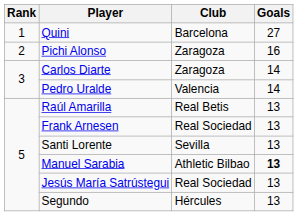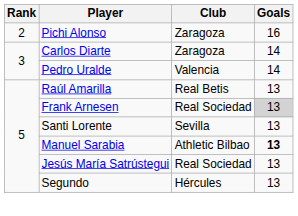 <table class="wikitable" style="text-align:center">
 <tr>
 <th>Rank</th>
 <th>Player</th>
 <th>Club</th>
 <th>Goals</th>
-</tr>
-<tr>
-<td>1</td>
-<td align="left"> <a href='#'>Quini</a></td>
-<td align="left">Barcelona</td>
-<td>27</td>
 </tr>
 <tr>
 <td>2</td>
 <td align="left"> <a href='#'>Pichi Alonso</a></td>
 <td align="left">Zaragoza</td>
 <td>16</td>
 </tr>
 <tr>
 <td rowspan="2">3</td>
 <td align="left"> <a href='#'>Carlos Diarte</a></td>
 <td align="left">Zaragoza</td>
 <td>14</td>
 </tr>
 <tr>
 <td align="left"> <a href='#'>Pedro Uralde</a></td>
 <td align="left">Valencia</td>
 <td>14</td>
 </tr>
 <tr>
 <td rowspan="6">5</td>
 <td align="left"> <a href='#'>Raúl Amarilla</a></td>
 <td align="left">Real Betis</td>
 <td>13</td>
 </tr>
 <tr>
 <td align="left"> <a href='#'>Frank Arnesen</a></td>
 <td align="left">Real Sociedad</td>
-<td>13</td>
+<td style="background: lightgrey;">13</td>
 </tr>
 <tr>
 <td align="left"> Santi Lorente</td>
 <td align="left">Sevilla</td>
 <td>13</td>
 </tr>
 <tr>
 <td align="left"> <a href='#'>Manuel Sarabia</a></td>
 <td align="left">Athletic Bilbao</td>
 <td><strong>13</strong></td>
 </tr>
 <tr>
 <td align="left"> <a href='#'>Jesús María Satrústegui</a></td>
 <td align="left">Real Sociedad</td>
 <td>13</td>
 </tr>
 <tr>
 <td align="left"> Segundo</td>
 <td align="left">Hércules</td>
 <td>13</td>
 </tr>
 </table>
